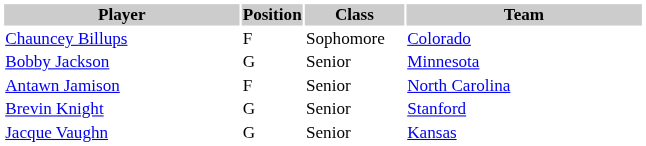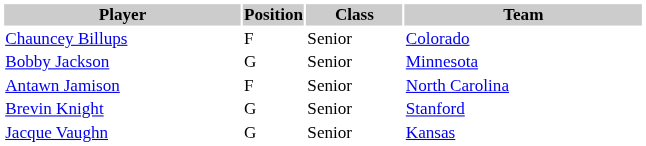 <table style="width:600px" "border:'1' 'solid' 'gray'">
 <tr>
 <th style="background:#CCCCCC;width:40%">Player</th>
 <th style="background:#CCCCCC;width:4%">Position</th>
 <th style="background:#CCCCCC;width:16%">Class</th>
 <th style="background:#CCCCCC;width:40%">Team</th>
 </tr>
 <tr>
 <td><a href='#'>Chauncey Billups</a></td>
 <td>F</td>
-<td>Sophomore</td>
+<td>Senior</td>
 <td><a href='#'>Colorado</a></td>
 </tr>
 <tr>
 <td><a href='#'>Bobby Jackson</a></td>
 <td>G</td>
 <td>Senior</td>
 <td><a href='#'>Minnesota</a></td>
 </tr>
 <tr>
 <td><a href='#'>Antawn Jamison</a></td>
 <td>F</td>
 <td>Senior</td>
 <td><a href='#'>North Carolina</a></td>
 </tr>
 <tr>
 <td><a href='#'>Brevin Knight</a></td>
 <td>G</td>
 <td>Senior</td>
 <td><a href='#'>Stanford</a></td>
 </tr>
 <tr>
 <td><a href='#'>Jacque Vaughn</a></td>
 <td>G</td>
 <td>Senior</td>
 <td><a href='#'>Kansas</a></td>
 </tr>
 </table>
